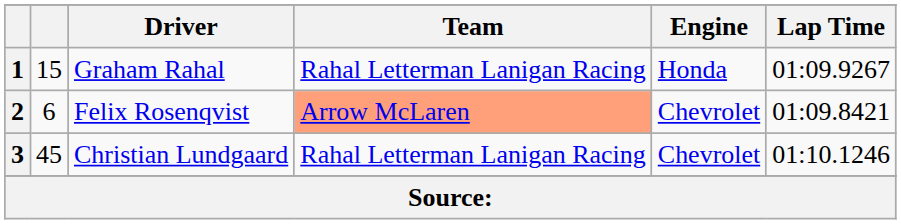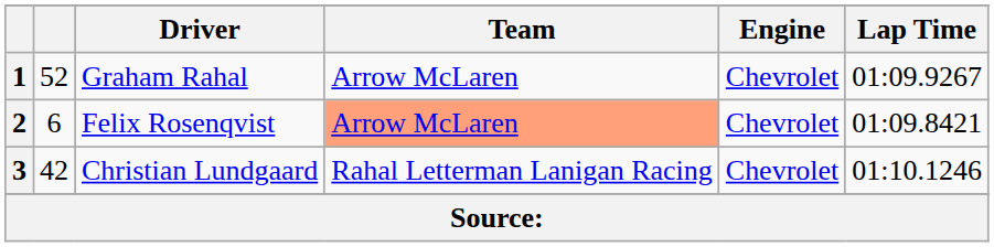 <table class="wikitable" style="font-size:95%;">
 <tr>
 </tr>
 <tr>
 <th></th>
 <th></th>
 <th>Driver</th>
 <th>Team</th>
 <th>Engine</th>
 <th>Lap Time</th>
 </tr>
 <tr>
 <th>1</th>
-<td align="center">15</td>
+<td align="center">52</td>
 <td> <a href='#'>Graham Rahal</a></td>
-<td><a href='#'>Rahal Letterman Lanigan Racing</a></td>
-<td><a href='#'>Honda</a></td>
+<td><a href='#'>Arrow McLaren</a></td>
+<td><a href='#'>Chevrolet</a></td>
 <td>01:09.9267</td>
 </tr>
 <tr>
 <th>2</th>
 <td align="center">6</td>
 <td> <a href='#'>Felix Rosenqvist</a></td>
 <td style="background: lightsalmon;"><a href='#'>Arrow McLaren</a></td>
 <td><a href='#'>Chevrolet</a></td>
 <td>01:09.8421</td>
 </tr>
 <tr>
 <th>3</th>
-<td align="center">45</td>
+<td align="center">42</td>
 <td> <a href='#'>Christian Lundgaard</a></td>
 <td><a href='#'>Rahal Letterman Lanigan Racing</a></td>
 <td><a href='#'>Chevrolet</a></td>
 <td>01:10.1246</td>
 </tr>
 <tr>
 </tr>
 <tr class="sortbottom">
 <th colspan="6">Source:</th>
 </tr>
 </table>
